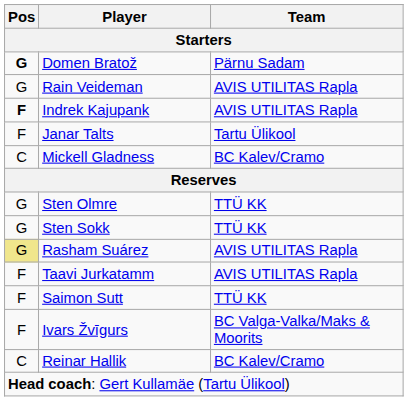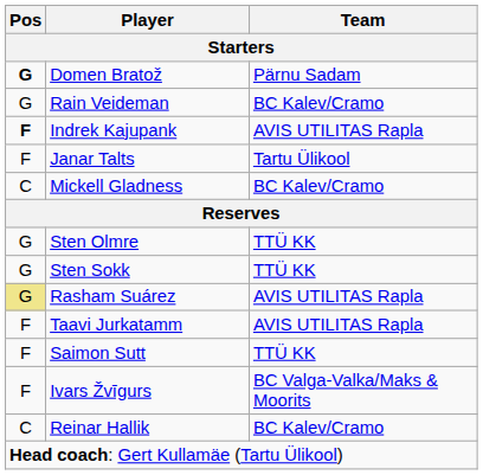 <table class="wikitable" style="text-align:center; font-size:90%;">
 <tr>
 <th scope="col" style="width:25px;">Pos</th>
 <th scope="col" style="width:160px;">Player</th>
 <th scope="col" style="width:180px;">Team</th>
 </tr>
 <tr>
 <th scope="col" colspan="5">Starters</th>
 </tr>
 <tr>
 <td><strong>G</strong></td>
 <td align=left> <a href='#'>Domen Bratož</a></td>
 <td align=left><a href='#'>Pärnu Sadam</a></td>
 </tr>
 <tr>
 <td>G</td>
 <td align=left> <a href='#'>Rain Veideman</a></td>
-<td align=left><a href='#'>AVIS UTILITAS Rapla</a></td>
+<td align=left><a href='#'>BC Kalev/Cramo</a></td>
 </tr>
 <tr>
 <td><strong>F</strong></td>
 <td align=left> <a href='#'>Indrek Kajupank</a></td>
 <td align=left><a href='#'>AVIS UTILITAS Rapla</a></td>
 </tr>
 <tr>
 <td>F</td>
 <td align=left> <a href='#'>Janar Talts</a></td>
 <td align=left><a href='#'>Tartu Ülikool</a></td>
 </tr>
 <tr>
 <td>C</td>
 <td align=left> <a href='#'>Mickell Gladness</a></td>
 <td align=left><a href='#'>BC Kalev/Cramo</a></td>
 </tr>
 <tr>
 <th scope="col" colspan="5">Reserves</th>
 </tr>
 <tr>
 <td>G</td>
 <td align=left> <a href='#'>Sten Olmre</a></td>
 <td align=left><a href='#'>TTÜ KK</a></td>
 </tr>
 <tr>
 <td>G</td>
 <td align=left> <a href='#'>Sten Sokk</a></td>
 <td align=left><a href='#'>TTÜ KK</a></td>
 </tr>
 <tr>
 <td style="background: khaki;">G</td>
 <td align=left> <a href='#'>Rasham Suárez</a></td>
 <td align=left><a href='#'>AVIS UTILITAS Rapla</a></td>
 </tr>
 <tr>
 <td>F</td>
 <td align=left> <a href='#'>Taavi Jurkatamm</a></td>
 <td align=left><a href='#'>AVIS UTILITAS Rapla</a></td>
 </tr>
 <tr>
 <td>F</td>
 <td align=left> <a href='#'>Saimon Sutt</a></td>
 <td align=left><a href='#'>TTÜ KK</a></td>
 </tr>
 <tr>
 <td>F</td>
 <td align=left> <a href='#'>Ivars Žvīgurs</a></td>
 <td align=left><a href='#'>BC Valga-Valka/Maks & Moorits</a></td>
 </tr>
 <tr>
 <td>C</td>
 <td align=left> <a href='#'>Reinar Hallik</a></td>
 <td align=left><a href='#'>BC Kalev/Cramo</a></td>
 </tr>
 <tr>
 <td align=left colspan="5"><strong>Head coach</strong>:  <a href='#'>Gert Kullamäe</a> (<a href='#'>Tartu Ülikool</a>)</td>
 </tr>
 </table>
